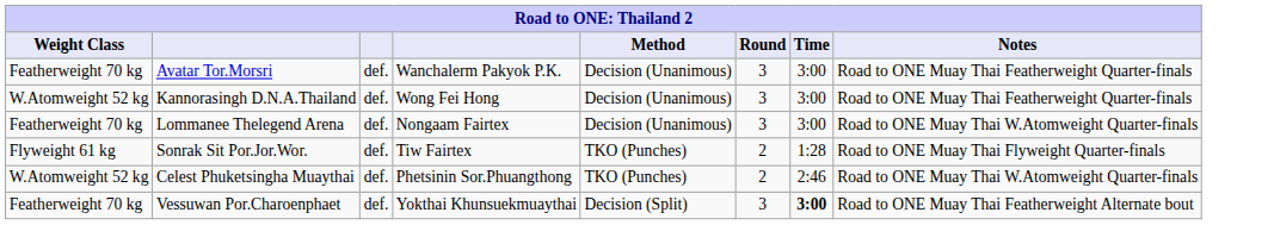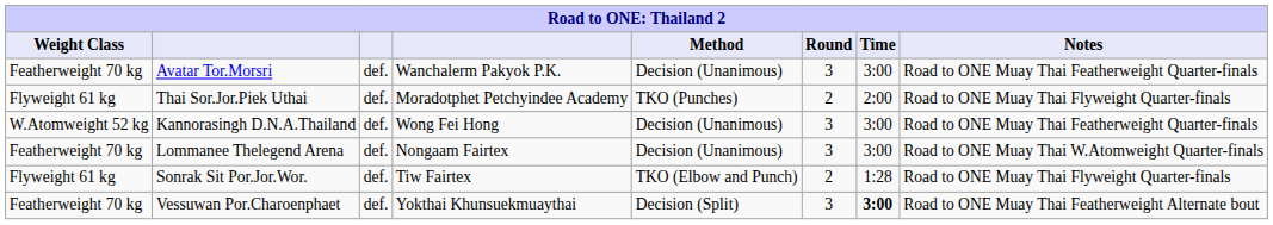 <table class="wikitable" style="font-size: 80%;">
 <tr>
 <th colspan="8" style="background-color: #ccf; color: #000080; text-align: center;"><strong>Road to ONE: Thailand 2</strong></th>
 </tr>
 <tr>
 <th colspan="1" style="background-color: #E6E8FA; color: #000000; text-align: center;">Weight Class</th>
 <th colspan="1" style="background-color: #E6E8FA; color: #000000; text-align: center;"></th>
 <th colspan="1" style="background-color: #E6E8FA; color: #000000; text-align: center;"></th>
 <th colspan="1" style="background-color: #E6E8FA; color: #000000; text-align: center;"></th>
 <th colspan="1" style="background-color: #E6E8FA; color: #000000; text-align: center;">Method</th>
 <th colspan="1" style="background-color: #E6E8FA; color: #000000; text-align: center;">Round</th>
 <th colspan="1" style="background-color: #E6E8FA; color: #000000; text-align: center;">Time</th>
 <th colspan="1" style="background-color: #E6E8FA; color: #000000; text-align: center;">Notes</th>
 </tr>
 <tr>
 <td>Featherweight 70 kg</td>
 <td> <a href='#'>Avatar Tor.Morsri</a></td>
 <td align=center>def.</td>
 <td> Wanchalerm Pakyok P.K.</td>
 <td>Decision (Unanimous)</td>
 <td align=center>3</td>
 <td align=center>3:00</td>
 <td>Road to ONE Muay Thai Featherweight Quarter-finals</td>
+</tr>
+<tr>
+<td>Flyweight 61 kg</td>
+<td> Thai Sor.Jor.Piek Uthai</td>
+<td align=center>def.</td>
+<td> Moradotphet Petchyindee Academy</td>
+<td>TKO (Punches)</td>
+<td align=center>2</td>
+<td align=center>2:00</td>
+<td>Road to ONE Muay Thai Flyweight Quarter-finals</td>
 </tr>
 <tr>
 <td>W.Atomweight 52 kg</td>
 <td> Kannorasingh D.N.A.Thailand</td>
 <td align=center>def.</td>
 <td> Wong Fei Hong</td>
 <td>Decision (Unanimous)</td>
 <td align=center>3</td>
 <td align=center>3:00</td>
 <td>Road to ONE Muay Thai Featherweight Quarter-finals</td>
 </tr>
 <tr>
 <td>Featherweight 70 kg</td>
 <td> Lommanee Thelegend Arena</td>
 <td align=center>def.</td>
 <td> Nongaam Fairtex</td>
 <td>Decision (Unanimous)</td>
 <td align=center>3</td>
 <td align=center>3:00</td>
 <td>Road to ONE Muay Thai W.Atomweight Quarter-finals</td>
 </tr>
 <tr>
 <td>Flyweight 61 kg</td>
 <td> Sonrak Sit Por.Jor.Wor.</td>
 <td align=center>def.</td>
 <td> Tiw Fairtex</td>
-<td>TKO (Punches)</td>
+<td>TKO (Elbow and Punch)</td>
 <td align=center>2</td>
 <td align=center>1:28</td>
 <td>Road to ONE Muay Thai Flyweight Quarter-finals</td>
-</tr>
-<tr>
-<td>W.Atomweight 52 kg</td>
-<td> Celest Phuketsingha Muaythai</td>
-<td align=center>def.</td>
-<td> Phetsinin Sor.Phuangthong</td>
-<td>TKO (Punches)</td>
-<td align=center>2</td>
-<td align=center>2:46</td>
-<td>Road to ONE Muay Thai W.Atomweight Quarter-finals</td>
 </tr>
 <tr>
 <td>Featherweight 70 kg</td>
 <td> Vessuwan Por.Charoenphaet</td>
 <td align=center>def.</td>
 <td> Yokthai Khunsuekmuaythai</td>
 <td>Decision (Split)</td>
 <td align=center>3</td>
 <td align=center><strong>3:00</strong></td>
 <td>Road to ONE Muay Thai Featherweight Alternate bout</td>
 </tr>
 </table>
